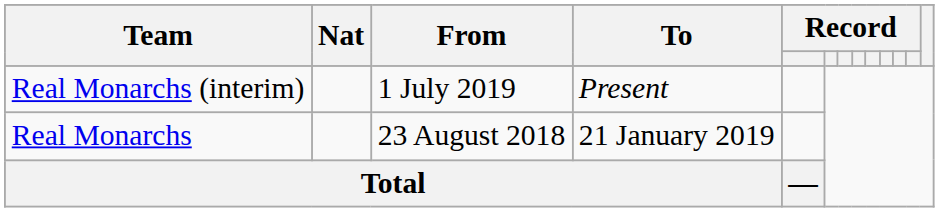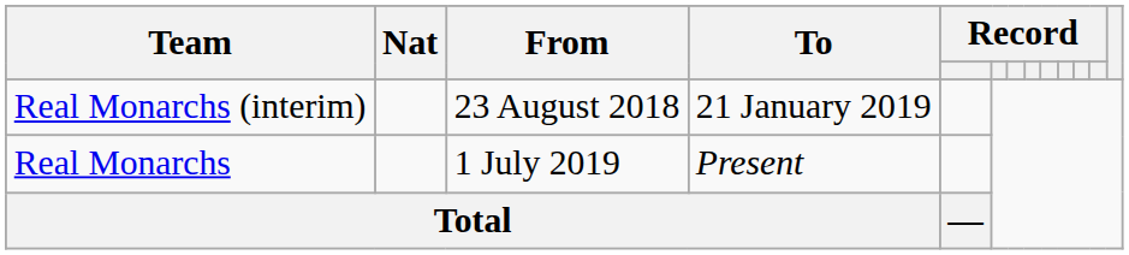 <table class="wikitable" style="text-align: center">
 <tr>
 <th rowspan="2">Team</th>
 <th rowspan="2">Nat</th>
 <th rowspan="2">From</th>
 <th rowspan="2">To</th>
 <th colspan="8">Record</th>
 <th rowspan=2></th>
 </tr>
 <tr>
 <th></th>
 <th></th>
 <th></th>
 <th></th>
 <th></th>
 <th></th>
 <th></th>
 <th></th>
 </tr>
 <tr>
 <td align=left><a href='#'>Real Monarchs</a> (interim)</td>
 <td></td>
-<td align=left>1 July 2019</td>
-<td align=left><em>Present</em><br></td>
+<td align=left>23 August 2018</td>
+<td align=left>21 January 2019<br></td>
 <td></td>
 </tr>
 <tr>
 <td align=left><a href='#'>Real Monarchs</a></td>
 <td></td>
-<td align=left>23 August 2018</td>
-<td align=left>21 January 2019<br></td>
+<td align=left>1 July 2019</td>
+<td align=left><em>Present</em><br></td>
 <td></td>
 </tr>
 <tr>
 <th colspan="4">Total<br></th>
 <th>—</th>
 </tr>
 </table>
